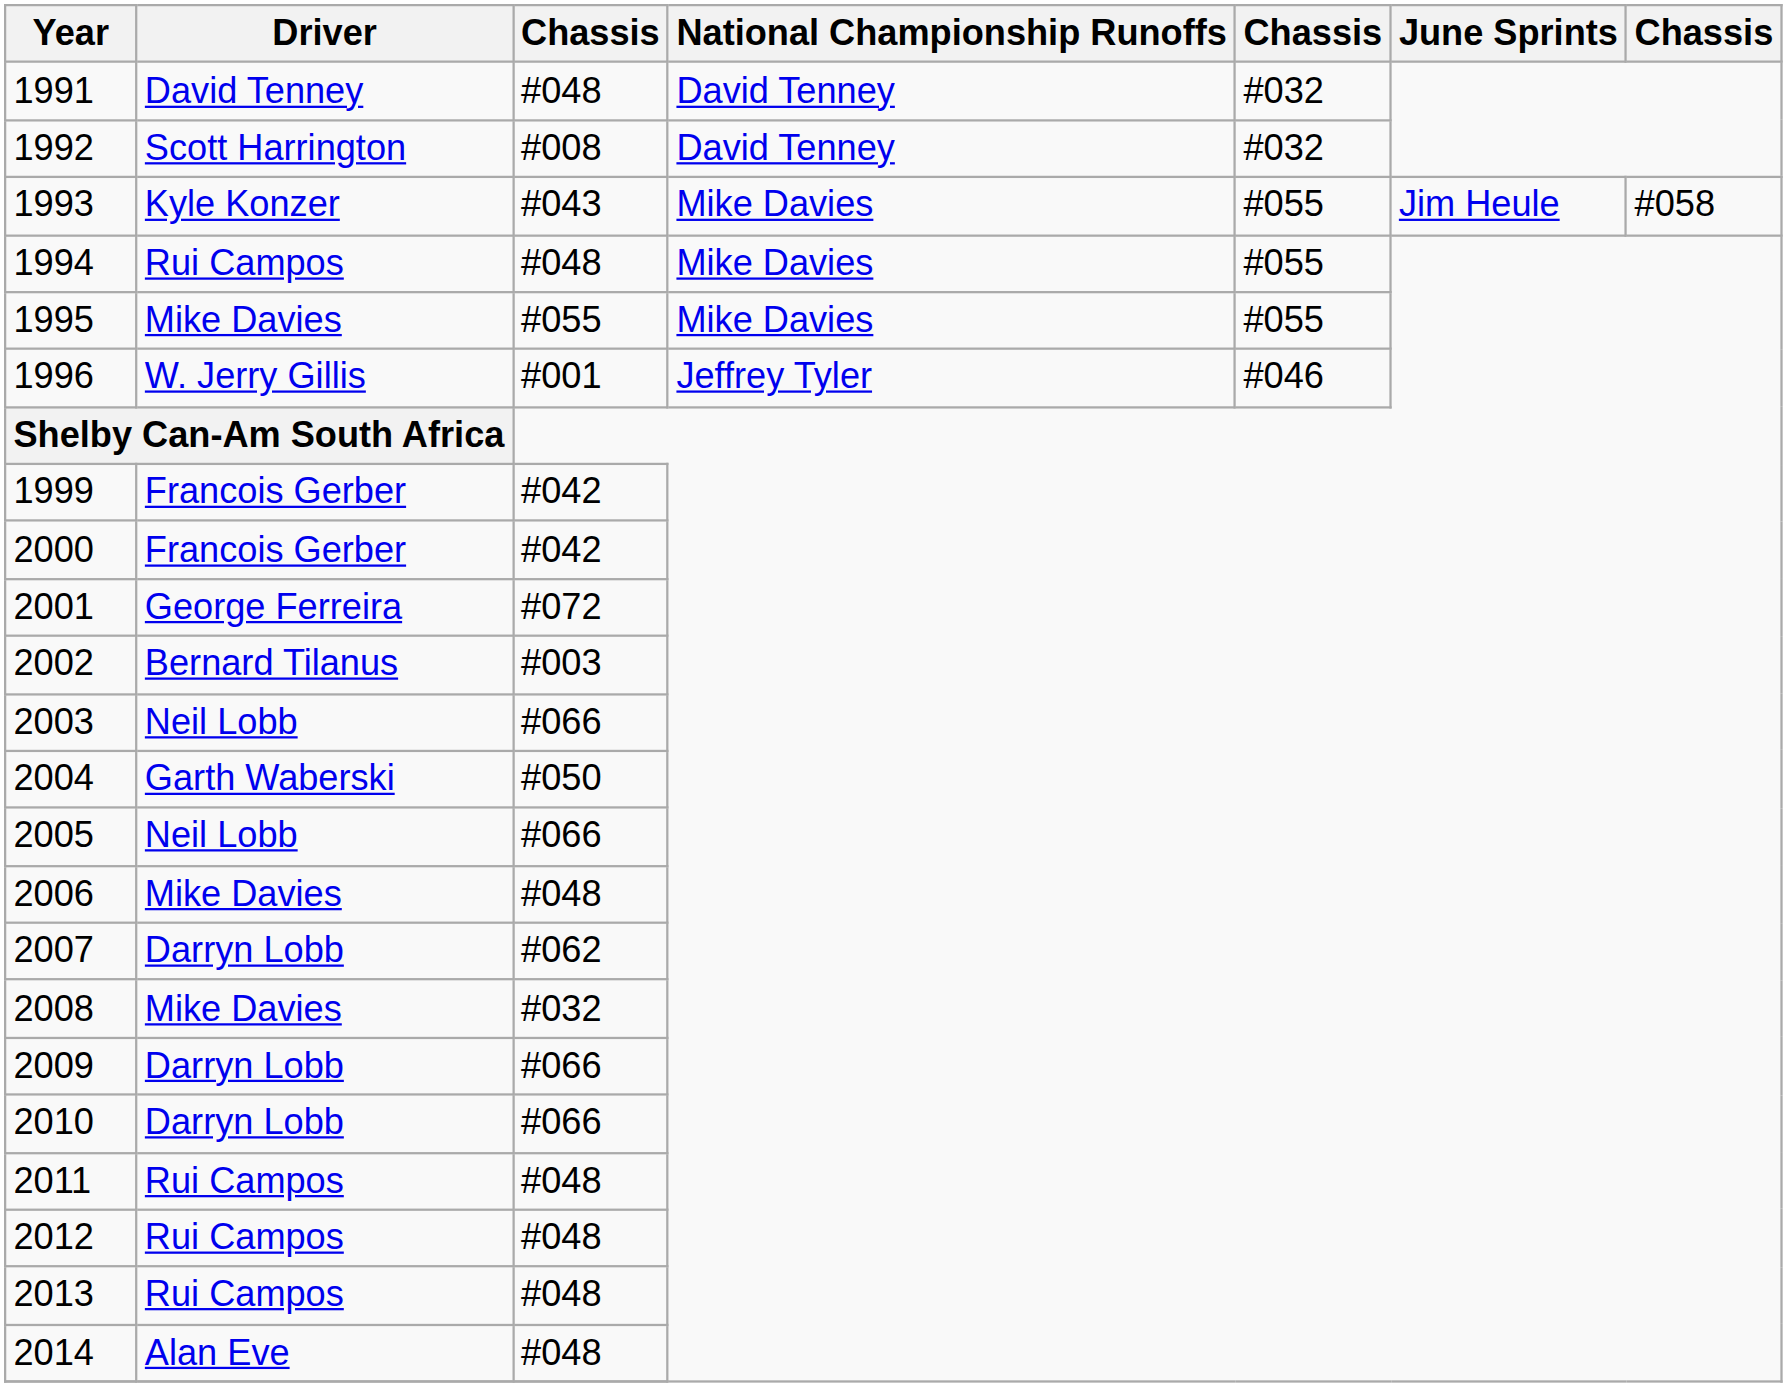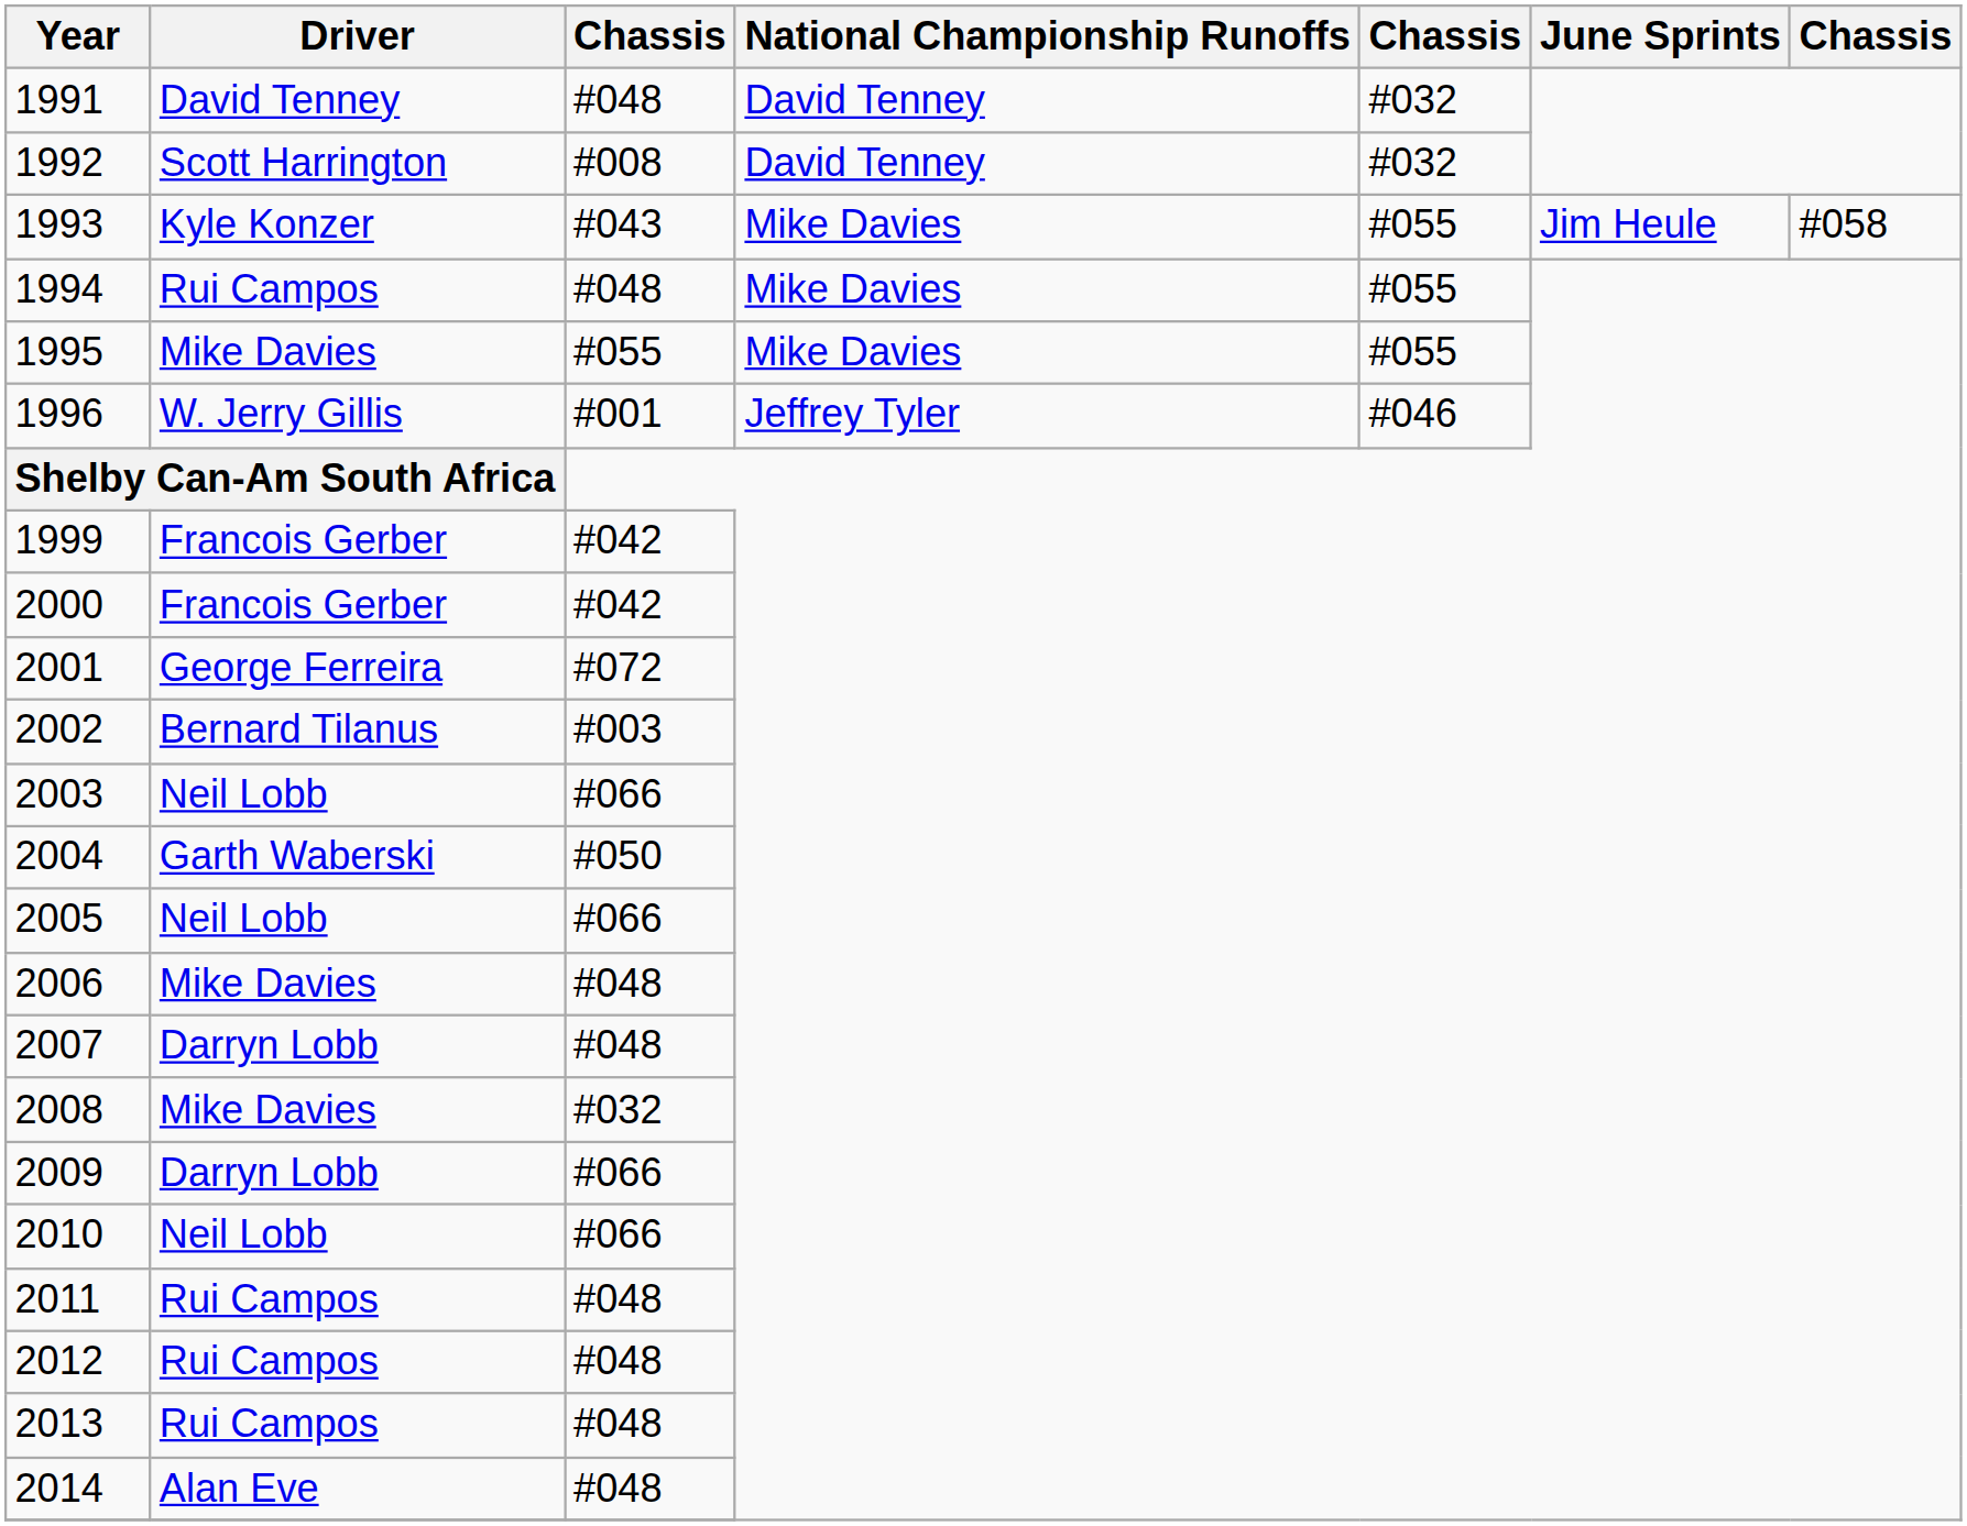 <table class="wikitable">
 <tr>
 <th>Year</th>
 <th>Driver</th>
 <th>Chassis</th>
 <th>National Championship Runoffs</th>
 <th>Chassis</th>
 <th>June Sprints</th>
 <th>Chassis</th>
 </tr>
 <tr>
 <td>1991</td>
 <td> <a href='#'>David Tenney</a></td>
 <td>#048</td>
 <td> <a href='#'>David Tenney</a></td>
 <td>#032</td>
 </tr>
 <tr>
 <td>1992</td>
 <td> <a href='#'>Scott Harrington</a></td>
 <td>#008</td>
 <td> <a href='#'>David Tenney</a></td>
 <td>#032</td>
 </tr>
 <tr>
 <td>1993</td>
 <td> <a href='#'>Kyle Konzer</a></td>
 <td>#043</td>
 <td> <a href='#'>Mike Davies</a></td>
 <td>#055</td>
 <td> <a href='#'>Jim Heule</a></td>
 <td>#058</td>
 </tr>
 <tr>
 <td>1994</td>
 <td> <a href='#'>Rui Campos</a></td>
 <td>#048</td>
 <td> <a href='#'>Mike Davies</a></td>
 <td>#055</td>
 </tr>
 <tr>
 <td>1995</td>
 <td> <a href='#'>Mike Davies</a></td>
 <td>#055</td>
 <td> <a href='#'>Mike Davies</a></td>
 <td>#055</td>
 </tr>
 <tr>
 <td>1996</td>
 <td> <a href='#'>W. Jerry Gillis</a></td>
 <td>#001</td>
 <td> <a href='#'>Jeffrey Tyler</a></td>
 <td>#046</td>
 </tr>
 <tr>
 <th colspan=2>Shelby Can-Am South Africa</th>
 </tr>
 <tr>
 <td>1999</td>
 <td> <a href='#'>Francois Gerber</a></td>
 <td>#042</td>
 </tr>
 <tr>
 <td>2000</td>
 <td> <a href='#'>Francois Gerber</a></td>
 <td>#042</td>
 </tr>
 <tr>
 <td>2001</td>
 <td> <a href='#'>George Ferreira</a></td>
 <td>#072</td>
 </tr>
 <tr>
 <td>2002</td>
 <td> <a href='#'>Bernard Tilanus</a></td>
 <td>#003</td>
 </tr>
 <tr>
 <td>2003</td>
 <td> <a href='#'>Neil Lobb</a></td>
 <td>#066</td>
 </tr>
 <tr>
 <td>2004</td>
 <td> <a href='#'>Garth Waberski</a></td>
 <td>#050</td>
 </tr>
 <tr>
 <td>2005</td>
 <td> <a href='#'>Neil Lobb</a></td>
 <td>#066</td>
 </tr>
 <tr>
 <td>2006</td>
 <td> <a href='#'>Mike Davies</a></td>
 <td>#048</td>
 </tr>
 <tr>
 <td>2007</td>
 <td> <a href='#'>Darryn Lobb</a></td>
-<td>#062</td>
+<td>#048</td>
 </tr>
 <tr>
 <td>2008</td>
 <td> <a href='#'>Mike Davies</a></td>
 <td>#032</td>
 </tr>
 <tr>
 <td>2009</td>
 <td> <a href='#'>Darryn Lobb</a></td>
 <td>#066</td>
 </tr>
 <tr>
 <td>2010</td>
-<td> <a href='#'>Darryn Lobb</a></td>
+<td> <a href='#'>Neil Lobb</a></td>
 <td>#066</td>
 </tr>
 <tr>
 <td>2011</td>
 <td> <a href='#'>Rui Campos</a></td>
 <td>#048</td>
 </tr>
 <tr>
 <td>2012</td>
 <td> <a href='#'>Rui Campos</a></td>
 <td>#048</td>
 </tr>
 <tr>
 <td>2013</td>
 <td> <a href='#'>Rui Campos</a></td>
 <td>#048</td>
 </tr>
 <tr>
 <td>2014</td>
 <td> <a href='#'>Alan Eve</a></td>
 <td>#048</td>
 </tr>
 <tr 2015 || >
 </tr>
 </table>
